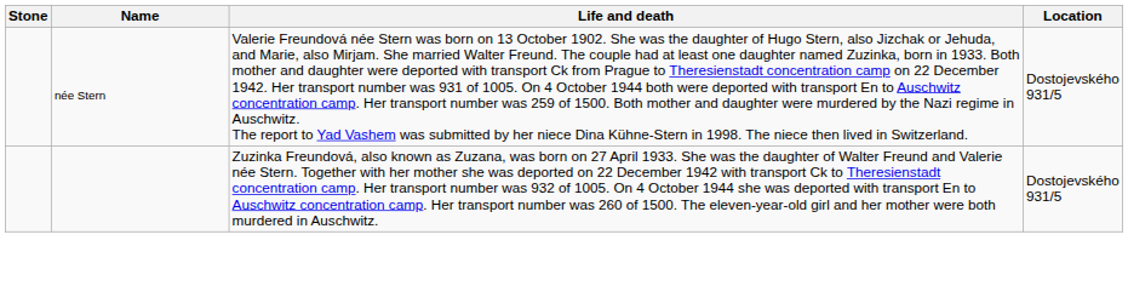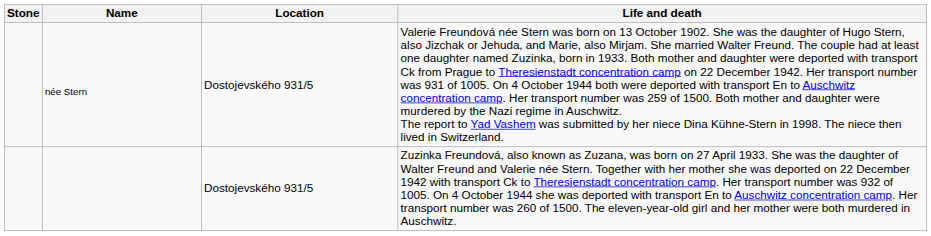 <table class="wikitable sortable toptextcells" style="width:100%">
 <tr>
 <th class="hintergrundfarbe6 unsortable" width="120px">Stone</th>
 <th class="hintergrundfarbe6" style ="width:18%;">Name</th>
+<th class="hintergrundfarbe6" data-sort-type="text" style ="width:22%;">Location</th>
 <th class="hintergrundfarbe6 unsortable" style="width:100%;">Life and death</th>
-<th class="hintergrundfarbe6" data-sort-type="text" style ="width:22%;">Location</th>
 </tr>
 <tr>
 <td></td>
 <td><br><small>née Stern</small></td>
+<td>Dostojevského 931/5<br></td>
 <td>Valerie Freundová née Stern was born on 13 October 1902. She was the daughter of Hugo Stern, also Jizchak or Jehuda, and Marie, also Mirjam. She married Walter Freund. The couple had at least one daughter named Zuzinka, born in 1933. Both mother and daughter were deported with transport Ck from Prague to <a href='#'>Theresienstadt concentration camp</a> on 22 December 1942. Her transport number was 931 of 1005. On 4 October 1944 both were deported with transport En to <a href='#'>Auschwitz concentration camp</a>. Her transport number was 259 of 1500. Both mother and daughter were murdered by the Nazi regime in Auschwitz.<br>The report to <a href='#'>Yad Vashem</a> was submitted by her niece Dina Kühne-Stern in 1998. The niece then lived in Switzerland.</td>
-<td>Dostojevského 931/5<br></td>
 </tr>
 <tr>
 <td></td>
 <td></td>
+<td>Dostojevského 931/5<br></td>
 <td>Zuzinka Freundová, also known as Zuzana, was born on 27 April 1933. She was the daughter of Walter Freund and Valerie née Stern. Together with her mother she was deported on 22 December 1942 with transport Ck to <a href='#'>Theresienstadt concentration camp</a>. Her transport number was 932 of 1005. On 4 October 1944 she was deported with transport En to <a href='#'>Auschwitz concentration camp</a>. Her transport number was 260 of 1500. The eleven-year-old girl and her mother were both murdered in Auschwitz.</td>
-<td>Dostojevského 931/5<br></td>
 </tr>
 </table>
